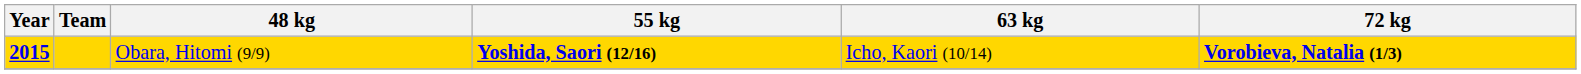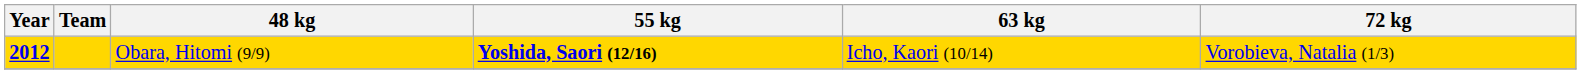 <table class="wikitable sortable">
 <tr>
 <th>Year</th>
 <th>Team</th>
 <th width=450>48 kg</th>
 <th width=450>55 kg</th>
 <th width=450>63 kg</th>
 <th width=450>72 kg</th>
 </tr>
 <tr>
-<td bgcolor="GOLD"><strong><a href='#'>2015</a></strong></td>
+<td bgcolor="GOLD"><strong><a href='#'>2012</a></strong></td>
 <td bgcolor="GOLD"></td>
 <td bgcolor="GOLD"> <a href='#'>Obara, Hitomi</a> <small>(9/9)</small></td>
 <td bgcolor="GOLD"><strong> <a href='#'>Yoshida, Saori</a>  <small>(12/16)</small></strong></td>
 <td bgcolor="GOLD"> <a href='#'>Icho, Kaori</a> <small>(10/14)</small></td>
-<td bgcolor="GOLD"><strong> <a href='#'>Vorobieva, Natalia</a> <small>(1/3)</small></strong></td>
+<td bgcolor="GOLD"> <a href='#'>Vorobieva, Natalia</a> <small>(1/3)</small></td>
 </tr>
 <tr>
 </tr>
 </table>
